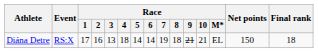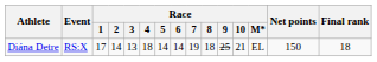 <table class=wikitable style="font-size:90%;">
 <tr>
 <th rowspan=2>Athlete</th>
 <th rowspan=2>Event</th>
 <th colspan=11>Race</th>
 <th rowspan=2>Net points</th>
 <th rowspan=2>Final rank</th>
 </tr>
 <tr style="font-size:95%">
 <th>1</th>
 <th>2</th>
 <th>3</th>
 <th>4</th>
 <th>5</th>
 <th>6</th>
 <th>7</th>
 <th>8</th>
 <th>9</th>
 <th>10</th>
 <th>M*</th>
 </tr>
 <tr align=center>
 <td align=left><a href='#'>Diána Detre</a></td>
 <td align=left><a href='#'>RS:X</a></td>
 <td>17</td>
-<td>16</td>
+<td>14</td>
 <td>13</td>
 <td>18</td>
 <td>14</td>
 <td>14</td>
 <td>19</td>
 <td>18</td>
-<td><s>21</s></td>
+<td><s>25</s></td>
 <td>21</td>
 <td>EL</td>
 <td>150</td>
 <td>18</td>
 </tr>
 </table>
